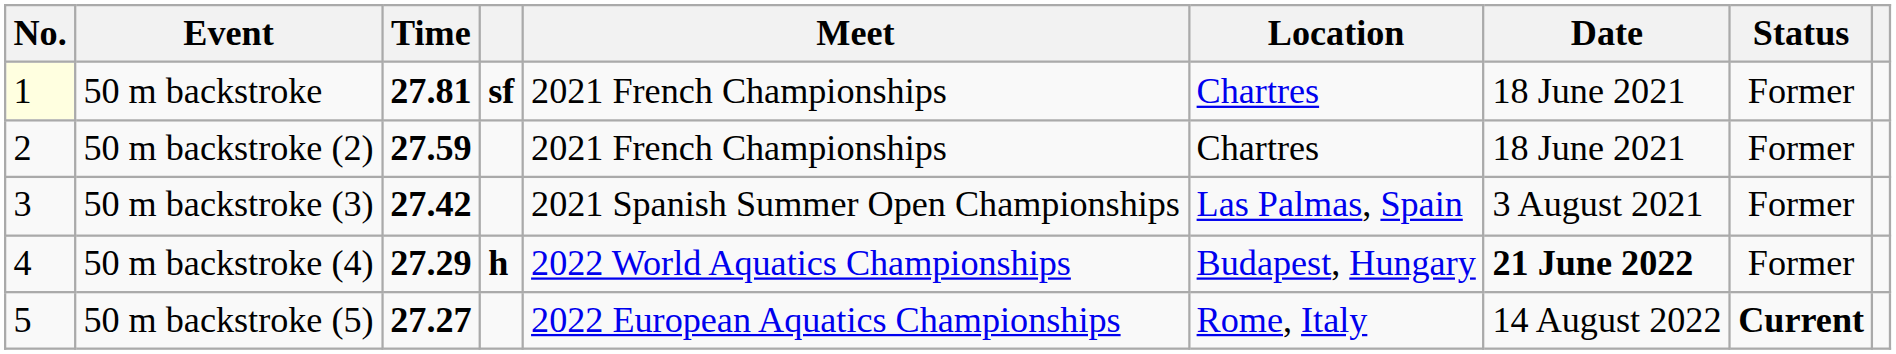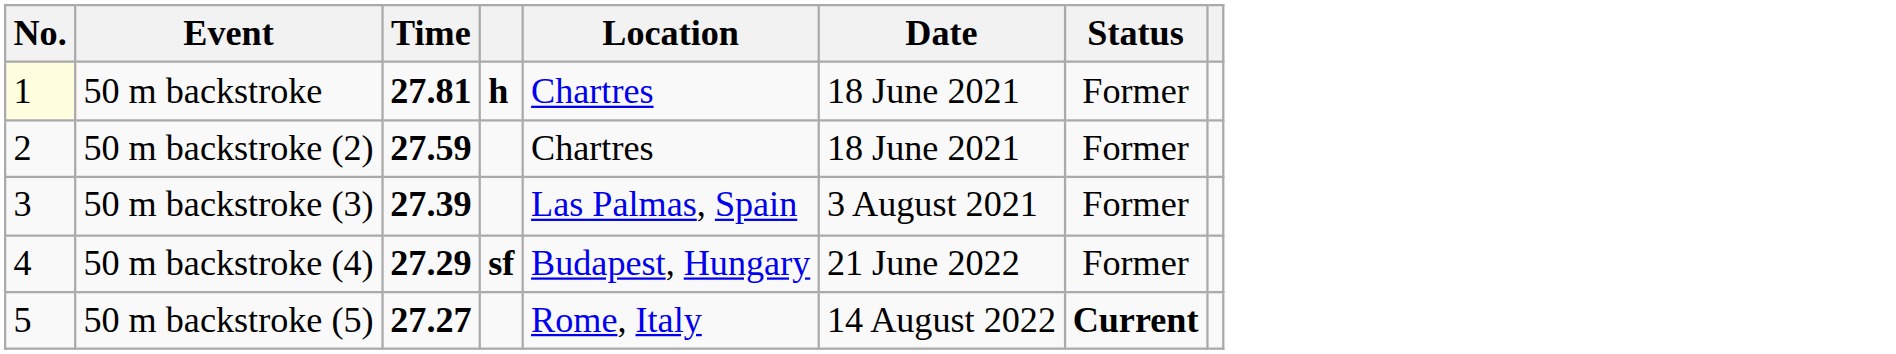 <table class="wikitable sortable">
 <tr>
 <th>No.</th>
 <th>Event</th>
 <th>Time</th>
 <th></th>
-<th>Meet</th>
 <th>Location</th>
 <th>Date</th>
 <th>Status</th>
 <th></th>
 </tr>
 <tr>
 <td style="background: lightyellow;">1</td>
 <td>50 m backstroke</td>
 <td style="text-align:center;"><strong>27.81</strong></td>
-<td><strong>sf</strong></td>
-<td>2021 French Championships</td>
+<td><strong>h</strong></td>
 <td><a href='#'>Chartres</a></td>
 <td>18 June 2021</td>
 <td style="text-align:center;">Former</td>
 <td style="text-align:center;"></td>
 </tr>
 <tr>
 <td>2</td>
 <td>50 m backstroke (2)</td>
 <td style="text-align:center;"><strong>27.59</strong></td>
 <td></td>
-<td>2021 French Championships</td>
 <td>Chartres</td>
 <td>18 June 2021</td>
 <td style="text-align:center;">Former</td>
 <td style="text-align:center;"></td>
 </tr>
 <tr>
 <td>3</td>
 <td>50 m backstroke (3)</td>
-<td style="text-align:center;"><strong>27.42</strong></td>
+<td style="text-align:center;"><strong>27.39</strong></td>
 <td></td>
-<td>2021 Spanish Summer Open Championships</td>
 <td><a href='#'>Las Palmas</a>, <a href='#'>Spain</a></td>
 <td>3 August 2021</td>
 <td style="text-align:center;">Former</td>
 <td style="text-align:center;"></td>
 </tr>
 <tr>
 <td>4</td>
 <td>50 m backstroke (4)</td>
 <td style="text-align:center;"><strong>27.29</strong></td>
-<td><strong>h</strong></td>
-<td><a href='#'>2022 World Aquatics Championships</a></td>
+<td><strong>sf</strong></td>
 <td><a href='#'>Budapest</a>, <a href='#'>Hungary</a></td>
-<td><strong>21 June 2022</strong></td>
+<td>21 June 2022</td>
 <td style="text-align:center;">Former</td>
 <td style="text-align:center;"></td>
 </tr>
 <tr>
 <td>5</td>
 <td>50 m backstroke (5)</td>
 <td style="text-align:center;"><strong>27.27</strong></td>
 <td></td>
-<td><a href='#'>2022 European Aquatics Championships</a></td>
 <td><a href='#'>Rome</a>, <a href='#'>Italy</a></td>
 <td>14 August 2022</td>
 <td style="text-align:center;"><strong>Current</strong></td>
 <td style="text-align:center;"></td>
 </tr>
 </table>
